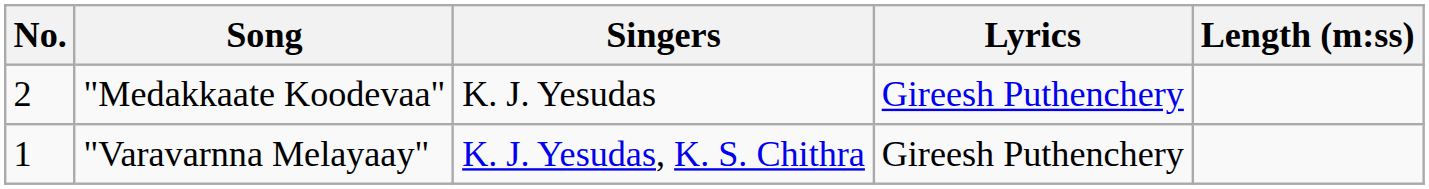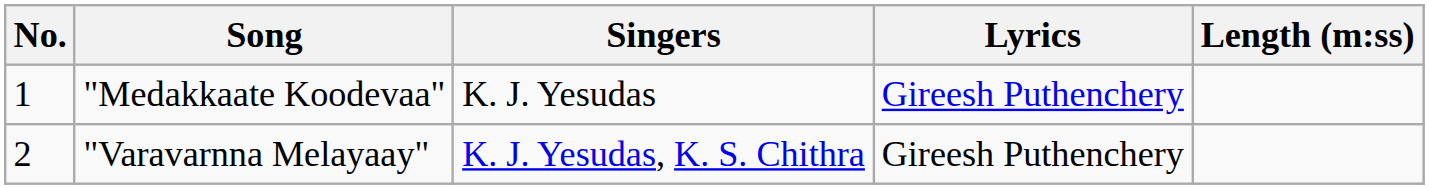 <table class="wikitable" style="font-size:95%;">
 <tr>
 <th>No.</th>
 <th>Song</th>
 <th>Singers</th>
 <th>Lyrics</th>
 <th>Length (m:ss)</th>
 </tr>
 <tr>
-<td>2</td>
+<td>1</td>
 <td>"Medakkaate Koodevaa"</td>
 <td>K. J. Yesudas</td>
 <td><a href='#'>Gireesh Puthenchery</a></td>
 <td></td>
 </tr>
 <tr>
-<td>1</td>
+<td>2</td>
 <td>"Varavarnna Melayaay"</td>
 <td><a href='#'>K. J. Yesudas</a>, <a href='#'>K. S. Chithra</a></td>
 <td>Gireesh Puthenchery</td>
 <td></td>
 </tr>
 </table>
